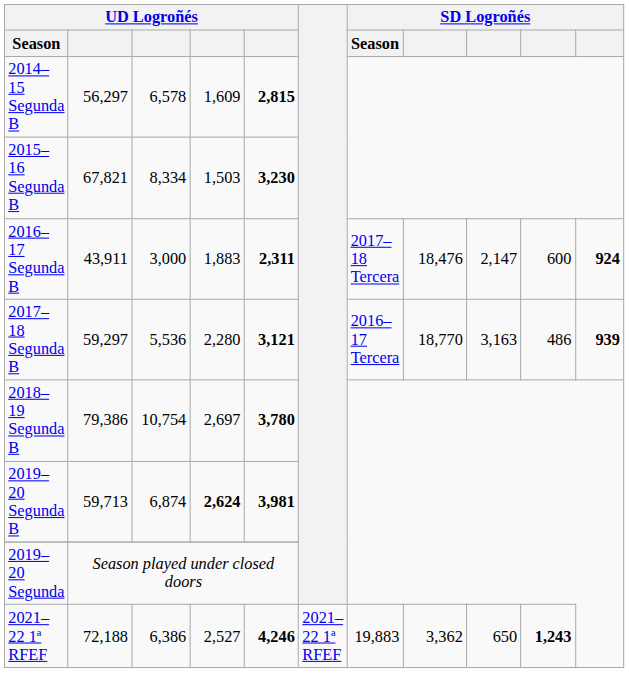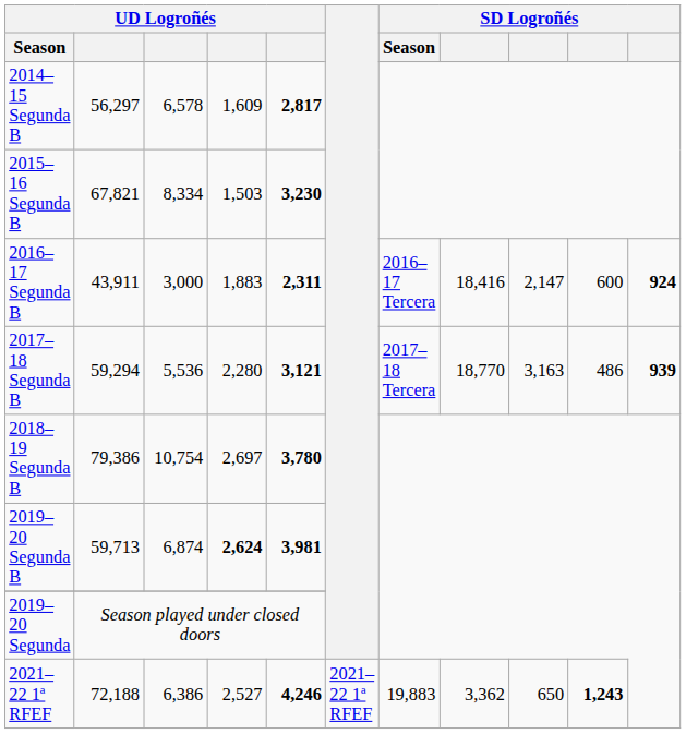 <table class="wikitable" style="text-align:right">
 <tr>
 <th colspan=5><a href='#'>UD Logroñés</a></th>
 <th rowspan=10></th>
 <th colspan=5><a href='#'>SD Logroñés</a></th>
 </tr>
 <tr>
 <th>Season</th>
 <th width=65></th>
 <th width=55></th>
 <th width=55></th>
 <th width=55></th>
 <th>Season</th>
 <th width=65></th>
 <th width=55></th>
 <th width=55></th>
 <th width=55></th>
 </tr>
 <tr>
 <td align=left><a href='#'>2014–15 Segunda B</a></td>
 <td>56,297</td>
 <td>6,578</td>
 <td>1,609</td>
-<td><strong>2,815</strong><br></td>
+<td><strong>2,817</strong><br></td>
 </tr>
 <tr>
 <td align=left><a href='#'>2015–16 Segunda B</a></td>
 <td>67,821</td>
 <td>8,334</td>
 <td>1,503</td>
 <td><strong>3,230</strong><br></td>
 </tr>
 <tr>
 <td align=left><a href='#'>2016–17 Segunda B</a></td>
 <td>43,911</td>
 <td>3,000</td>
 <td>1,883</td>
 <td><strong>2,311</strong></td>
-<td align=left><a href='#'>2017–18 Tercera</a></td>
-<td>18,476</td>
+<td align=left><a href='#'>2016–17 Tercera</a></td>
+<td>18,416</td>
 <td>2,147</td>
 <td>600</td>
 <td><strong>924</strong></td>
 </tr>
 <tr>
 <td align=left><a href='#'>2017–18 Segunda B</a></td>
-<td>59,297</td>
+<td>59,294</td>
 <td>5,536</td>
 <td>2,280</td>
 <td><strong>3,121</strong></td>
-<td align=left><a href='#'>2016–17 Tercera</a></td>
+<td align=left><a href='#'>2017–18 Tercera</a></td>
 <td>18,770</td>
 <td>3,163</td>
 <td>486</td>
 <td><strong>939</strong></td>
 </tr>
 <tr>
 <td align=left><a href='#'>2018–19 Segunda B</a></td>
 <td>79,386</td>
 <td>10,754</td>
 <td>2,697</td>
 <td><strong>3,780</strong></td>
 </tr>
 <tr>
 <td align=left><a href='#'>2019–20 Segunda B</a></td>
 <td>59,713</td>
 <td>6,874</td>
 <td><strong>2,624</strong></td>
 <td><strong>3,981</strong></td>
 </tr>
 <tr>
 </tr>
 <tr>
 <td align=left><a href='#'>2019–20 Segunda</a></td>
 <td colspan=4 align=center><em>Season played under closed doors</em></td>
 </tr>
 <tr>
 <td align=left><a href='#'>2021–22 1ª RFEF</a></td>
 <td>72,188</td>
 <td>6,386</td>
 <td>2,527</td>
 <td><strong>4,246</strong></td>
 <td align=left><a href='#'>2021–22 1ª RFEF</a></td>
 <td>19,883</td>
 <td>3,362</td>
 <td>650</td>
 <td><strong>1,243</strong></td>
 </tr>
 <tr>
 </tr>
 </table>
